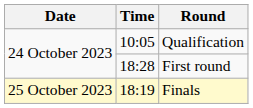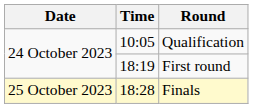 <table class="wikitable">
 <tr>
 <th>Date</th>
 <th>Time</th>
 <th>Round</th>
 </tr>
 <tr>
 <td rowspan=2>24 October 2023</td>
 <td>10:05</td>
 <td>Qualification</td>
 </tr>
 <tr>
-<td>18:28</td>
+<td>18:19</td>
 <td>First round</td>
 </tr>
 <tr style=background:lemonchiffon>
 <td>25 October 2023</td>
-<td>18:19</td>
+<td>18:28</td>
 <td>Finals</td>
 </tr>
 </table>
